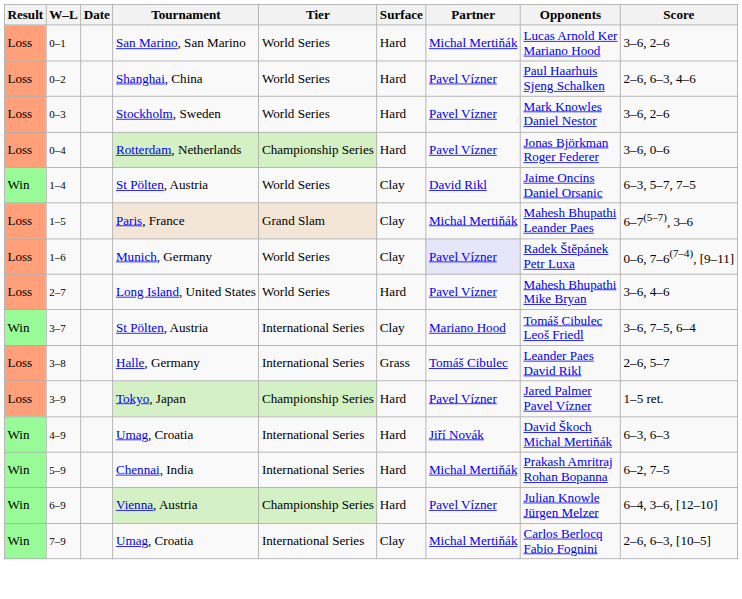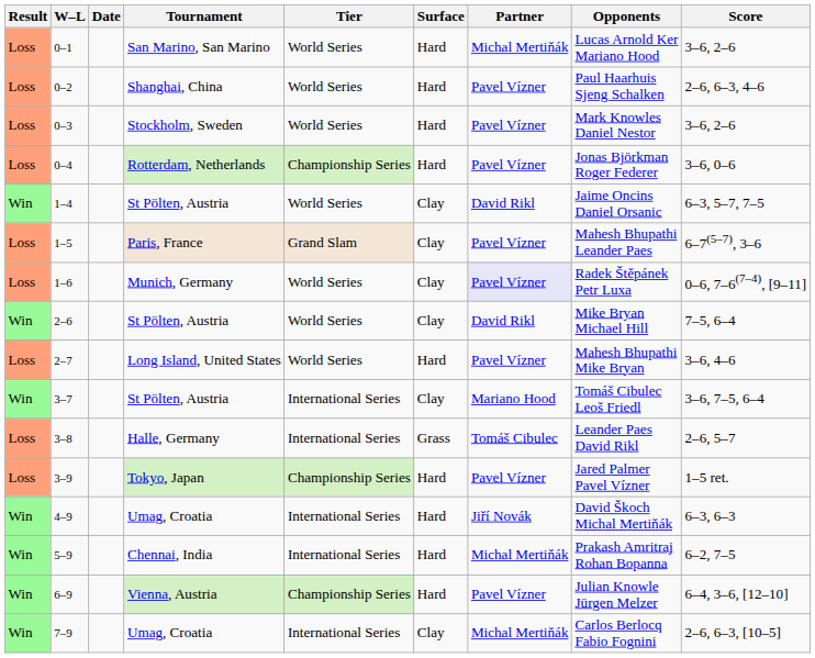 <table class="sortable wikitable">
 <tr>
 <th>Result</th>
 <th class="unsortable">W–L</th>
 <th>Date</th>
 <th>Tournament</th>
 <th>Tier</th>
 <th>Surface</th>
 <th>Partner</th>
 <th>Opponents</th>
 <th class="unsortable">Score</th>
 </tr>
 <tr>
 <td style="background:#ffa07a;">Loss</td>
 <td><small>0–1</small></td>
 <td><a href='#'></a></td>
 <td><a href='#'>San Marino</a>, San Marino</td>
 <td>World Series</td>
 <td>Hard</td>
 <td> <a href='#'>Michal Mertiňák</a></td>
 <td> <a href='#'>Lucas Arnold Ker</a> <br>  <a href='#'>Mariano Hood</a></td>
 <td>3–6, 2–6</td>
 </tr>
 <tr>
 <td style="background:#ffa07a;">Loss</td>
 <td><small>0–2</small></td>
 <td><a href='#'></a></td>
 <td><a href='#'>Shanghai</a>, China</td>
 <td>World Series</td>
 <td>Hard</td>
 <td> <a href='#'>Pavel Vízner</a></td>
 <td> <a href='#'>Paul Haarhuis</a> <br>  <a href='#'>Sjeng Schalken</a></td>
 <td>2–6, 6–3, 4–6</td>
 </tr>
 <tr>
 <td style="background:#ffa07a;">Loss</td>
 <td><small>0–3</small></td>
 <td><a href='#'></a></td>
 <td><a href='#'>Stockholm</a>, Sweden</td>
 <td>World Series</td>
 <td>Hard</td>
 <td> <a href='#'>Pavel Vízner</a></td>
 <td> <a href='#'>Mark Knowles</a> <br>  <a href='#'>Daniel Nestor</a></td>
 <td>3–6, 2–6</td>
 </tr>
 <tr>
 <td style="background:#ffa07a;">Loss</td>
 <td><small>0–4</small></td>
 <td><a href='#'></a></td>
 <td style="background:#d4f1c5;"><a href='#'>Rotterdam</a>, Netherlands</td>
 <td style="background:#d4f1c5;">Championship Series</td>
 <td>Hard</td>
 <td> <a href='#'>Pavel Vízner</a></td>
 <td> <a href='#'>Jonas Björkman</a> <br>  <a href='#'>Roger Federer</a></td>
 <td>3–6, 0–6</td>
 </tr>
 <tr>
 <td style="background:#98fb98;">Win</td>
 <td><small>1–4</small></td>
 <td><a href='#'></a></td>
 <td><a href='#'>St Pölten</a>, Austria</td>
 <td>World Series</td>
 <td>Clay</td>
 <td> <a href='#'>David Rikl</a></td>
 <td> <a href='#'>Jaime Oncins</a> <br>  <a href='#'>Daniel Orsanic</a></td>
 <td>6–3, 5–7, 7–5</td>
 </tr>
 <tr>
 <td style="background:#ffa07a;">Loss</td>
 <td><small>1–5</small></td>
 <td><a href='#'></a></td>
 <td style="background:#f3e6d7;"><a href='#'>Paris</a>, France</td>
 <td style="background:#f3e6d7;">Grand Slam</td>
 <td>Clay</td>
-<td> <a href='#'>Michal Mertiňák</a></td>
+<td> <a href='#'>Pavel Vízner</a></td>
 <td> <a href='#'>Mahesh Bhupathi</a> <br>  <a href='#'>Leander Paes</a></td>
 <td>6–7<sup>(5–7)</sup>, 3–6</td>
 </tr>
 <tr>
 <td style="background:#ffa07a;">Loss</td>
 <td><small>1–6</small></td>
 <td><a href='#'></a></td>
 <td><a href='#'>Munich</a>, Germany</td>
 <td>World Series</td>
 <td>Clay</td>
 <td style="background: lavender;"> <a href='#'>Pavel Vízner</a></td>
 <td> <a href='#'>Radek Štěpánek</a> <br>  <a href='#'>Petr Luxa</a></td>
 <td>0–6, 7–6<sup>(7–4)</sup>, [9–11]</td>
+</tr>
+<tr>
+<td style="background:#98fb98;">Win</td>
+<td><small>2–6</small></td>
+<td><a href='#'></a></td>
+<td><a href='#'>St Pölten</a>, Austria</td>
+<td>World Series</td>
+<td>Clay</td>
+<td> <a href='#'>David Rikl</a></td>
+<td> <a href='#'>Mike Bryan</a> <br>  <a href='#'>Michael Hill</a></td>
+<td>7–5, 6–4</td>
 </tr>
 <tr>
 <td style="background:#ffa07a;">Loss</td>
 <td><small>2–7</small></td>
 <td><a href='#'></a></td>
 <td><a href='#'>Long Island</a>, United States</td>
 <td>World Series</td>
 <td>Hard</td>
 <td> <a href='#'>Pavel Vízner</a></td>
 <td> <a href='#'>Mahesh Bhupathi</a> <br>  <a href='#'>Mike Bryan</a></td>
 <td>3–6, 4–6</td>
 </tr>
 <tr>
 <td style="background:#98fb98;">Win</td>
 <td><small>3–7</small></td>
 <td><a href='#'></a></td>
 <td><a href='#'>St Pölten</a>, Austria</td>
 <td>International Series</td>
 <td>Clay</td>
 <td> <a href='#'>Mariano Hood</a></td>
 <td> <a href='#'>Tomáš Cibulec</a> <br>  <a href='#'>Leoš Friedl</a></td>
 <td>3–6, 7–5, 6–4</td>
 </tr>
 <tr>
 <td style="background:#ffa07a;">Loss</td>
 <td><small>3–8</small></td>
 <td><a href='#'></a></td>
 <td><a href='#'>Halle</a>, Germany</td>
 <td>International Series</td>
 <td>Grass</td>
 <td> <a href='#'>Tomáš Cibulec</a></td>
 <td> <a href='#'>Leander Paes</a> <br>  <a href='#'>David Rikl</a></td>
 <td>2–6, 5–7</td>
 </tr>
 <tr>
 <td style="background:#ffa07a;">Loss</td>
 <td><small>3–9</small></td>
 <td><a href='#'></a></td>
 <td style="background:#d4f1c5;"><a href='#'>Tokyo</a>, Japan</td>
 <td style="background:#d4f1c5;">Championship Series</td>
 <td>Hard</td>
 <td> <a href='#'>Pavel Vízner</a></td>
 <td> <a href='#'>Jared Palmer</a> <br>  <a href='#'>Pavel Vízner</a></td>
 <td>1–5 ret.</td>
 </tr>
 <tr>
 <td style="background:#98fb98;">Win</td>
 <td><small>4–9</small></td>
 <td><a href='#'></a></td>
 <td><a href='#'>Umag</a>, Croatia</td>
 <td>International Series</td>
 <td>Hard</td>
 <td> <a href='#'>Jiří Novák</a></td>
 <td> <a href='#'>David Škoch</a> <br>  <a href='#'>Michal Mertiňák</a></td>
 <td>6–3, 6–3</td>
 </tr>
 <tr>
 <td style="background:#98fb98;">Win</td>
 <td><small>5–9</small></td>
 <td><a href='#'></a></td>
 <td><a href='#'>Chennai</a>, India</td>
 <td>International Series</td>
 <td>Hard</td>
 <td> <a href='#'>Michal Mertiňák</a></td>
 <td> <a href='#'>Prakash Amritraj</a> <br>  <a href='#'>Rohan Bopanna</a></td>
 <td>6–2, 7–5</td>
 </tr>
 <tr>
 <td style="background:#98fb98;">Win</td>
 <td><small>6–9</small></td>
 <td><a href='#'></a></td>
 <td style="background:#d4f1c5;"><a href='#'>Vienna</a>, Austria</td>
 <td style="background:#d4f1c5;">Championship Series</td>
 <td>Hard</td>
 <td> <a href='#'>Pavel Vízner</a></td>
 <td> <a href='#'>Julian Knowle</a> <br>  <a href='#'>Jürgen Melzer</a></td>
 <td>6–4, 3–6, [12–10]</td>
 </tr>
 <tr>
 <td style="background:#98fb98;">Win</td>
 <td><small>7–9</small></td>
 <td><a href='#'></a></td>
 <td><a href='#'>Umag</a>, Croatia</td>
 <td>International Series</td>
 <td>Clay</td>
 <td> <a href='#'>Michal Mertiňák</a></td>
 <td> <a href='#'>Carlos Berlocq</a> <br>  <a href='#'>Fabio Fognini</a></td>
 <td>2–6, 6–3, [10–5]</td>
 </tr>
 </table>
